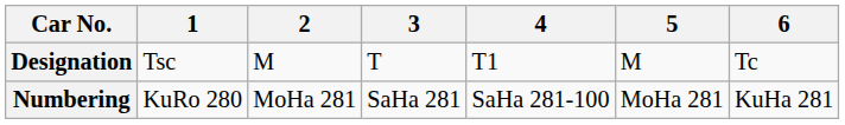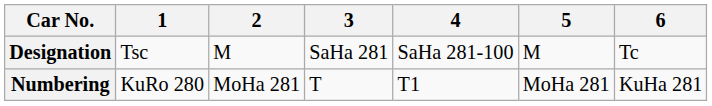 <table class="wikitable">
 <tr>
 <th>Car No.</th>
 <th>1</th>
 <th>2</th>
 <th>3</th>
 <th>4</th>
 <th>5</th>
 <th>6</th>
 </tr>
 <tr>
 <th>Designation</th>
 <td>Tsc</td>
 <td>M</td>
-<td>T</td>
-<td>T1</td>
+<td>SaHa 281</td>
+<td>SaHa 281-100</td>
 <td>M</td>
 <td>Tc</td>
 </tr>
 <tr>
 <th>Numbering</th>
 <td>KuRo 280</td>
 <td>MoHa 281</td>
-<td>SaHa 281</td>
-<td>SaHa 281-100</td>
+<td>T</td>
+<td>T1</td>
 <td>MoHa 281</td>
 <td>KuHa 281</td>
 </tr>
 </table>
